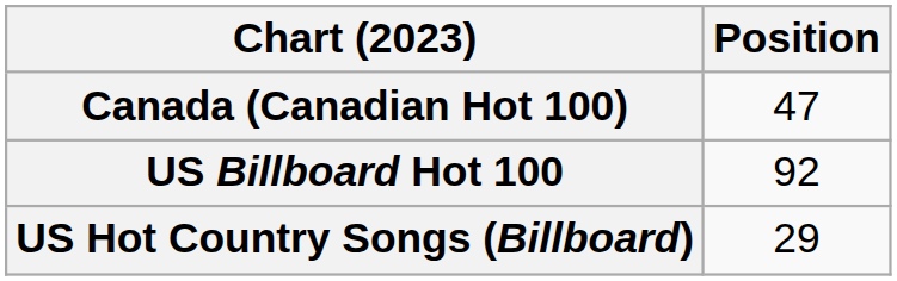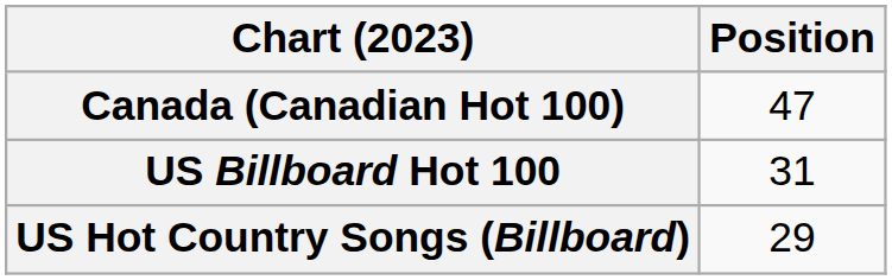 <table class="wikitable sortable plainrowheaders" style="text-align:center">
 <tr>
 <th scope="col">Chart (2023)</th>
 <th scope="col">Position</th>
 </tr>
 <tr>
 <th scope="row">Canada (Canadian Hot 100)</th>
 <td>47</td>
 </tr>
 <tr>
 <th scope="row">US <em>Billboard</em> Hot 100</th>
-<td>92</td>
+<td>31</td>
 </tr>
 <tr>
 <th scope="row">US Hot Country Songs (<em>Billboard</em>)</th>
 <td>29</td>
 </tr>
 </table>
